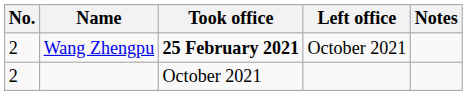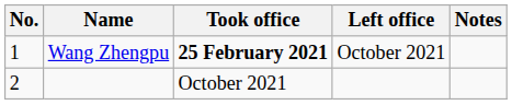 <table class="wikitable">
 <tr>
 <th>No.</th>
 <th>Name</th>
 <th>Took office</th>
 <th>Left office</th>
 <th>Notes</th>
 </tr>
 <tr>
-<td>2</td>
+<td>1</td>
 <td><a href='#'>Wang Zhengpu</a></td>
 <td><strong>25 February 2021</strong></td>
 <td>October 2021</td>
 <td></td>
 </tr>
 <tr>
 <td>2</td>
 <td></td>
 <td>October 2021</td>
 <td></td>
 <td></td>
 </tr>
 </table>
